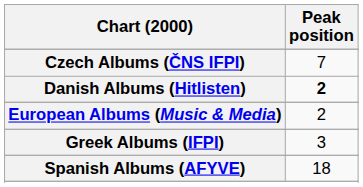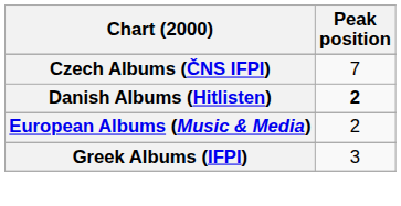 <table class="wikitable sortable plainrowheaders" style="text-align:center">
 <tr>
 <th scope="col">Chart (2000)</th>
 <th scope="col">Peak<br>position</th>
 </tr>
 <tr>
 </tr>
 <tr>
 </tr>
 <tr>
 </tr>
 <tr>
 </tr>
 <tr>
 </tr>
 <tr>
 <th scope="row">Czech Albums (<a href='#'>ČNS IFPI</a>)</th>
 <td>7</td>
 </tr>
 <tr>
 <th scope="row">Danish Albums (<a href='#'>Hitlisten</a>)</th>
 <td><strong>2</strong></td>
 </tr>
 <tr>
 </tr>
 <tr>
 <th scope="row"><a href='#'>European Albums</a> (<em><a href='#'>Music & Media</a></em>)</th>
 <td>2</td>
 </tr>
 <tr>
 </tr>
 <tr>
 </tr>
 <tr>
 </tr>
 <tr>
 <th scope="row">Greek Albums (<a href='#'>IFPI</a>)</th>
 <td>3</td>
 </tr>
 <tr>
 </tr>
 <tr>
 </tr>
 <tr>
 </tr>
 <tr>
 </tr>
 <tr>
 </tr>
 <tr>
-<th scope="row">Spanish Albums (<a href='#'>AFYVE</a>)</th>
-<td>18</td>
-</tr>
-<tr>
 </tr>
 <tr>
 </tr>
 <tr>
 </tr>
 <tr>
 </tr>
 </table>
